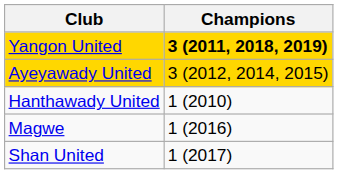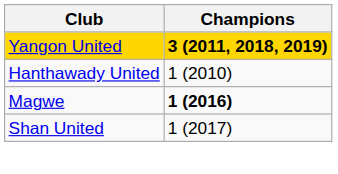 <table class="wikitable sortable" style="font-size:95%;">
 <tr>
 <th>Club</th>
 <th>Champions</th>
 </tr>
 <tr style="background:gold;">
 <td><a href='#'>Yangon United</a></td>
 <td><strong>3 (2011, 2018, 2019)</strong></td>
 </tr>
-<tr style="background:gold;">
-<td><a href='#'>Ayeyawady United</a></td>
-<td>3 (2012, 2014, 2015)</td>
-</tr>
 <tr>
 <td><a href='#'>Hanthawady United</a></td>
 <td>1 (2010)</td>
 </tr>
 <tr>
 <td><a href='#'>Magwe</a></td>
-<td>1 (2016)</td>
+<td><strong>1 (2016)</strong></td>
 </tr>
 <tr>
 <td><a href='#'>Shan United</a></td>
 <td>1 (2017)</td>
 </tr>
 </table>
